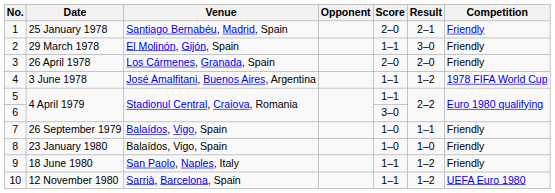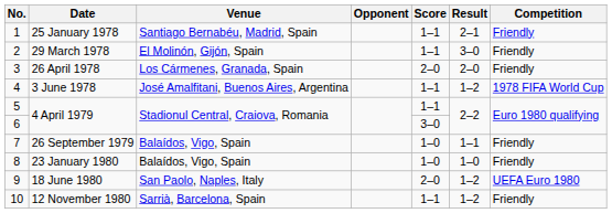 <table class="wikitable sortable">
 <tr>
 <th scope="col">No.</th>
 <th scope="col">Date</th>
 <th scope="col">Venue</th>
 <th scope="col">Opponent</th>
 <th scope="col">Score</th>
 <th scope="col">Result</th>
 <th scope="col">Competition</th>
 </tr>
 <tr>
 <td align="center">1</td>
 <td>25 January 1978</td>
 <td><a href='#'>Santiago Bernabéu</a>, <a href='#'>Madrid</a>, Spain</td>
 <td></td>
-<td align="center">2–0</td>
+<td align="center">1–1</td>
 <td align="center">2–1</td>
 <td><a href='#'>Friendly</a></td>
 </tr>
 <tr>
 <td align="center">2</td>
 <td>29 March 1978</td>
 <td><a href='#'>El Molinón</a>, <a href='#'>Gijón</a>, Spain</td>
 <td></td>
 <td align="center">1–1</td>
 <td align="center">3–0</td>
 <td>Friendly</td>
 </tr>
 <tr>
 <td align="center">3</td>
 <td>26 April 1978</td>
 <td><a href='#'>Los Cármenes</a>, <a href='#'>Granada</a>, Spain</td>
 <td></td>
 <td align="center">2–0</td>
 <td align="center">2–0</td>
 <td>Friendly</td>
 </tr>
 <tr>
 <td align="center">4</td>
 <td>3 June 1978</td>
 <td><a href='#'>José Amalfitani</a>, <a href='#'>Buenos Aires</a>, Argentina</td>
 <td></td>
 <td align="center">1–1</td>
 <td align="center">1–2</td>
 <td><a href='#'>1978 FIFA World Cup</a></td>
 </tr>
 <tr>
 <td align="center">5</td>
 <td rowspan="2">4 April 1979</td>
 <td rowspan="2"><a href='#'>Stadionul Central</a>, <a href='#'>Craiova</a>, Romania</td>
 <td rowspan="2"></td>
 <td align="center">1–1</td>
 <td align="center" rowspan="2">2–2</td>
 <td rowspan="2"><a href='#'>Euro 1980 qualifying</a></td>
 </tr>
 <tr>
 <td align="center">6</td>
 <td align="center">3–0</td>
 </tr>
 <tr>
 <td align="center">7</td>
 <td>26 September 1979</td>
 <td><a href='#'>Balaídos</a>, <a href='#'>Vigo</a>, Spain</td>
 <td></td>
 <td align="center">1–0</td>
 <td align="center">1–1</td>
 <td>Friendly</td>
 </tr>
 <tr>
 <td align="center">8</td>
 <td>23 January 1980</td>
 <td>Balaídos, Vigo, Spain</td>
 <td></td>
 <td align="center">1–0</td>
 <td align="center">1–0</td>
 <td>Friendly</td>
 </tr>
 <tr>
 <td align="center">9</td>
 <td>18 June 1980</td>
 <td><a href='#'>San Paolo</a>, <a href='#'>Naples</a>, Italy</td>
 <td></td>
-<td align="center">1–1</td>
+<td align="center">2–0</td>
 <td align="center">1–2</td>
-<td>Friendly</td>
+<td><a href='#'>UEFA Euro 1980</a></td>
 </tr>
 <tr>
 <td align="center">10</td>
 <td>12 November 1980</td>
 <td><a href='#'>Sarrià</a>, <a href='#'>Barcelona</a>, Spain</td>
 <td></td>
 <td align="center">1–1</td>
 <td align="center">1–2</td>
-<td><a href='#'>UEFA Euro 1980</a></td>
+<td>Friendly</td>
 </tr>
 </table>
